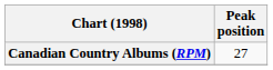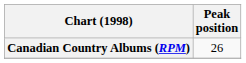 <table class="wikitable sortable plainrowheaders" style="text-align:center">
 <tr>
 <th scope="col">Chart (1998)</th>
 <th scope="col">Peak<br> position</th>
 </tr>
 <tr>
 <th scope="row">Canadian Country Albums (<em><a href='#'>RPM</a></em>)</th>
-<td>27</td>
+<td>26</td>
 </tr>
 <tr>
 </tr>
 <tr>
 </tr>
 </table>
